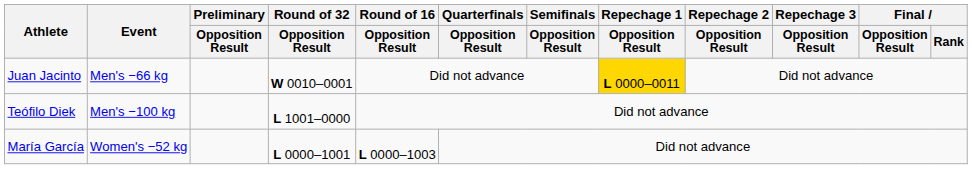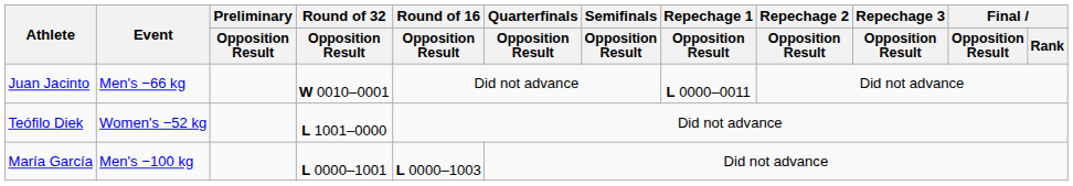 <table class="wikitable" style="font-size:90%">
 <tr>
 <th rowspan="2">Athlete</th>
 <th rowspan="2">Event</th>
 <th>Preliminary</th>
 <th>Round of 32</th>
 <th>Round of 16</th>
 <th>Quarterfinals</th>
 <th>Semifinals</th>
 <th>Repechage 1</th>
 <th>Repechage 2</th>
 <th>Repechage 3</th>
 <th colspan=2>Final / </th>
 </tr>
 <tr style="font-size:95%">
 <th>Opposition<br>Result</th>
 <th>Opposition<br>Result</th>
 <th>Opposition<br>Result</th>
 <th>Opposition<br>Result</th>
 <th>Opposition<br>Result</th>
 <th>Opposition<br>Result</th>
 <th>Opposition<br>Result</th>
 <th>Opposition<br>Result</th>
 <th>Opposition<br>Result</th>
 <th>Rank</th>
 </tr>
 <tr align=center>
 <td align=left><a href='#'>Juan Jacinto</a></td>
 <td align=left><a href='#'>Men's −66 kg</a></td>
 <td></td>
 <td> <br> <strong>W</strong> 0010–0001</td>
 <td colspan=3>Did not advance</td>
-<td style="background: gold;"> <br> <strong>L</strong> 0000–0011</td>
+<td> <br> <strong>L</strong> 0000–0011</td>
 <td colspan=4>Did not advance</td>
 </tr>
 <tr align=center>
 <td align=left><a href='#'>Teófilo Diek</a></td>
-<td align=left><a href='#'>Men's −100 kg</a></td>
+<td align=left><a href='#'>Women's −52 kg</a></td>
 <td></td>
 <td> <br> <strong>L</strong> 1001–0000</td>
 <td colspan=8>Did not advance</td>
 </tr>
 <tr align=center>
 <td align=left><a href='#'>María García</a></td>
-<td align=left><a href='#'>Women's −52 kg</a></td>
+<td align=left><a href='#'>Men's −100 kg</a></td>
 <td></td>
 <td> <br><strong>L</strong> 0000–1001</td>
 <td> <br> <strong>L</strong> 0000–1003</td>
 <td colspan=7>Did not advance</td>
 </tr>
 </table>
